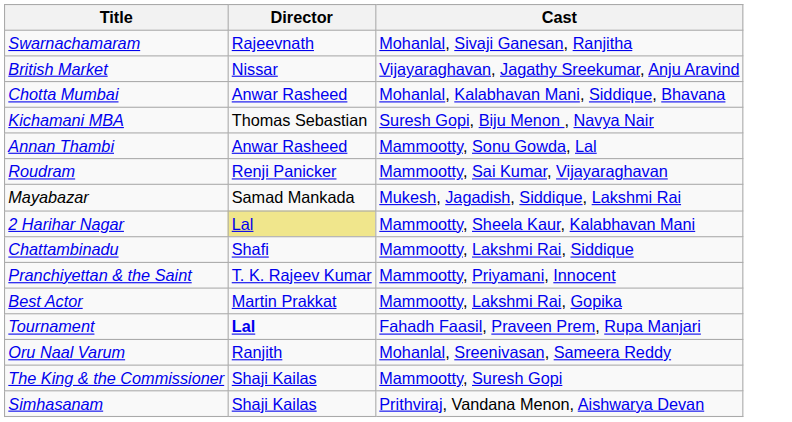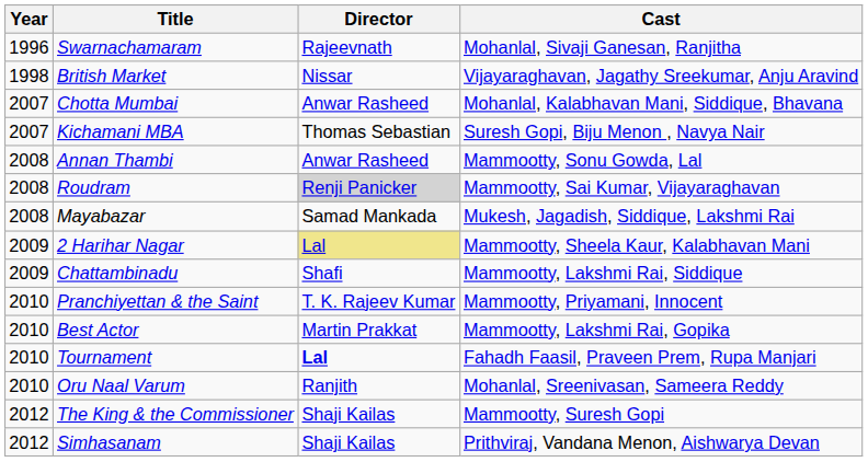 <table class="wikitable sortable" style="font-size: 95%;">
 <tr>
+<th>Year</th>
 <th scope="col" class="unsortable">Title</th>
 <th scope="col" class="unsortable">Director</th>
 <th scope="col" class="unsortable">Cast</th>
 </tr>
 <tr>
+<td>1996</td>
 <td><em><a href='#'>Swarnachamaram</a></em></td>
 <td><a href='#'>Rajeevnath</a></td>
 <td><a href='#'>Mohanlal</a>, <a href='#'>Sivaji Ganesan</a>, <a href='#'>Ranjitha</a></td>
 </tr>
 <tr>
+<td>1998</td>
 <td><em><a href='#'>British Market</a></em></td>
 <td><a href='#'>Nissar</a></td>
 <td><a href='#'>Vijayaraghavan</a>, <a href='#'>Jagathy Sreekumar</a>, <a href='#'>Anju Aravind</a></td>
 </tr>
 <tr>
+<td>2007</td>
 <td><em><a href='#'>Chotta Mumbai</a></em></td>
 <td><a href='#'>Anwar Rasheed</a></td>
 <td><a href='#'>Mohanlal</a>, <a href='#'>Kalabhavan Mani</a>, <a href='#'>Siddique</a>, <a href='#'>Bhavana</a></td>
 </tr>
 <tr>
+<td>2007</td>
 <td><em><a href='#'>Kichamani MBA</a></em></td>
 <td>Thomas Sebastian</td>
 <td><a href='#'>Suresh Gopi</a>, <a href='#'>Biju Menon </a>, <a href='#'>Navya Nair</a></td>
 </tr>
 <tr>
+<td>2008</td>
 <td><em><a href='#'>Annan Thambi</a></em></td>
 <td><a href='#'>Anwar Rasheed</a></td>
 <td><a href='#'>Mammootty</a>, <a href='#'>Sonu Gowda</a>, <a href='#'>Lal</a></td>
 </tr>
 <tr>
+<td>2008</td>
 <td><em><a href='#'>Roudram</a></em></td>
-<td><a href='#'>Renji Panicker</a></td>
+<td style="background: lightgrey;"><a href='#'>Renji Panicker</a></td>
 <td><a href='#'>Mammootty</a>, <a href='#'>Sai Kumar</a>, <a href='#'>Vijayaraghavan</a></td>
 </tr>
 <tr>
+<td>2008</td>
 <td><em>Mayabazar</em></td>
 <td>Samad Mankada</td>
 <td><a href='#'>Mukesh</a>, <a href='#'>Jagadish</a>, <a href='#'>Siddique</a>, <a href='#'>Lakshmi Rai</a></td>
 </tr>
 <tr>
+<td>2009</td>
 <td><em><a href='#'>2 Harihar Nagar</a></em></td>
 <td style="background: khaki;"><a href='#'>Lal</a></td>
 <td><a href='#'>Mammootty</a>, <a href='#'>Sheela Kaur</a>, <a href='#'>Kalabhavan Mani</a></td>
 </tr>
 <tr>
+<td>2009</td>
 <td><em><a href='#'>Chattambinadu</a></em></td>
 <td><a href='#'>Shafi</a></td>
 <td><a href='#'>Mammootty</a>, <a href='#'>Lakshmi Rai</a>, <a href='#'>Siddique</a></td>
 </tr>
 <tr>
+<td>2010</td>
 <td><em><a href='#'>Pranchiyettan & the Saint</a></em></td>
 <td><a href='#'>T. K. Rajeev Kumar</a></td>
 <td><a href='#'>Mammootty</a>, <a href='#'>Priyamani</a>, <a href='#'>Innocent</a></td>
 </tr>
 <tr>
+<td>2010</td>
 <td><em><a href='#'>Best Actor</a></em></td>
 <td><a href='#'>Martin Prakkat</a></td>
 <td><a href='#'>Mammootty</a>, <a href='#'>Lakshmi Rai</a>, <a href='#'>Gopika</a></td>
 </tr>
 <tr>
+<td>2010</td>
 <td><em><a href='#'>Tournament</a></em></td>
 <td><strong><a href='#'>Lal</a></strong></td>
 <td><a href='#'>Fahadh Faasil</a>, <a href='#'>Praveen Prem</a>, <a href='#'>Rupa Manjari</a></td>
 </tr>
 <tr>
+<td>2010</td>
 <td><em><a href='#'>Oru Naal Varum</a></em></td>
 <td><a href='#'>Ranjith</a></td>
 <td><a href='#'>Mohanlal</a>, <a href='#'>Sreenivasan</a>, <a href='#'>Sameera Reddy</a></td>
 </tr>
 <tr>
+<td>2012</td>
 <td><em><a href='#'>The King & the Commissioner</a></em></td>
 <td><a href='#'>Shaji Kailas</a></td>
 <td><a href='#'>Mammootty</a>, <a href='#'>Suresh Gopi</a></td>
 </tr>
 <tr>
+<td>2012</td>
 <td><em><a href='#'>Simhasanam</a></em></td>
 <td><a href='#'>Shaji Kailas</a></td>
 <td><a href='#'>Prithviraj</a>, Vandana Menon, <a href='#'>Aishwarya Devan</a></td>
 </tr>
 </table>
